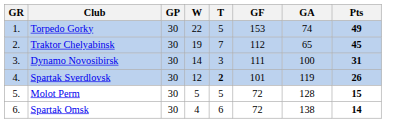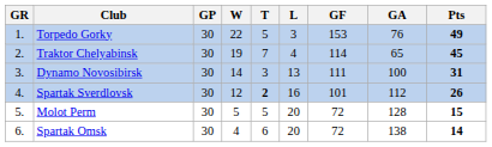 <table class="wikitable">
 <tr>
 <th width="30">GR</th>
 <th width="200">Club</th>
 <th width="30">GP</th>
 <th width="30">W</th>
 <th width="30">T</th>
+<th width="30">L</th>
 <th width="70">GF</th>
 <th width="70">GA</th>
 <th width="70">Pts</th>
 </tr>
 <tr bgcolor="#BCD2EE" align="center">
 <td>1.</td>
 <td align="left"><a href='#'>Torpedo Gorky</a></td>
 <td>30</td>
 <td>22</td>
 <td>5</td>
+<td>3</td>
 <td>153</td>
-<td>74</td>
+<td>76</td>
 <td><strong>49</strong></td>
 </tr>
 <tr bgcolor="#BCD2EE" align="center">
 <td>2.</td>
 <td align="left"><a href='#'>Traktor Chelyabinsk</a></td>
 <td>30</td>
 <td>19</td>
 <td>7</td>
-<td>112</td>
+<td>4</td>
+<td>114</td>
 <td>65</td>
 <td><strong>45</strong></td>
 </tr>
 <tr bgcolor="#BCD2EE" align="center">
 <td>3.</td>
 <td align="left"><a href='#'>Dynamo Novosibirsk</a></td>
 <td>30</td>
 <td>14</td>
 <td>3</td>
+<td>13</td>
 <td>111</td>
 <td>100</td>
 <td><strong>31</strong></td>
 </tr>
 <tr bgcolor="#BCD2EE" align="center">
 <td>4.</td>
 <td align="left"><a href='#'>Spartak Sverdlovsk</a></td>
 <td>30</td>
 <td>12</td>
 <td><strong>2</strong></td>
+<td>16</td>
 <td>101</td>
-<td>119</td>
+<td>112</td>
 <td><strong>26</strong></td>
 </tr>
 <tr bgcolor="#FFFFFF" align="center">
 <td>5.</td>
 <td align="left"><a href='#'>Molot Perm</a></td>
 <td>30</td>
 <td>5</td>
 <td>5</td>
+<td>20</td>
 <td>72</td>
 <td>128</td>
 <td><strong>15</strong></td>
 </tr>
 <tr bgcolor="#FFFFFF" align="center">
 <td>6.</td>
 <td align="left"><a href='#'>Spartak Omsk</a></td>
 <td>30</td>
 <td>4</td>
 <td>6</td>
+<td>20</td>
 <td>72</td>
 <td>138</td>
 <td><strong>14</strong></td>
 </tr>
 </table>
